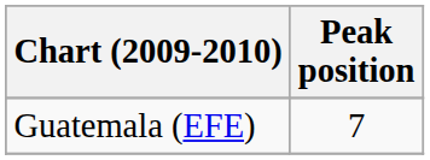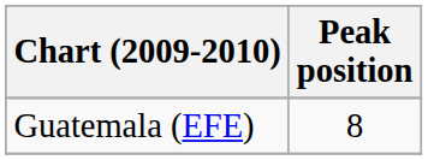 <table class="wikitable sortable">
 <tr>
 <th scope="col">Chart (2009-2010)</th>
 <th scope="col">Peak<br>position</th>
 </tr>
 <tr>
 </tr>
 <tr>
 <td>Guatemala (<a href='#'>EFE</a>)</td>
-<td align="center">7</td>
+<td align="center">8</td>
 </tr>
 <tr>
 </tr>
 <tr>
 </tr>
 <tr>
 </tr>
 <tr>
 </tr>
 </table>
